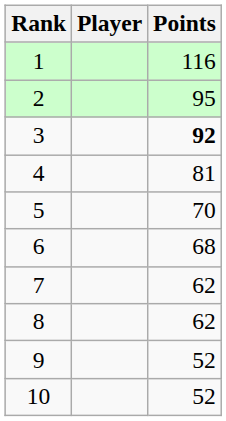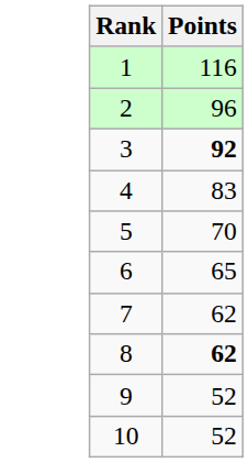 <table class="wikitable" style="float:right; text-align:right; margin-left:1em">
 <tr>
 <th>Rank</th>
-<th>Player</th>
 <th>Points</th>
 </tr>
 <tr style="background-color:#ccffcc">
 <td align=center>1</td>
-<td style="text-align:left"></td>
 <td>116</td>
 </tr>
 <tr style="background-color:#ccffcc">
 <td align=center>2</td>
-<td style="text-align:left"></td>
-<td>95</td>
+<td>96</td>
 </tr>
 <tr>
 <td align=center>3</td>
-<td style="text-align:left"></td>
 <td><strong>92</strong></td>
 </tr>
 <tr>
 <td align=center>4</td>
-<td style="text-align:left"></td>
-<td>81</td>
+<td>83</td>
 </tr>
 <tr>
 <td align=center>5</td>
-<td style="text-align:left"></td>
 <td>70</td>
 </tr>
 <tr>
 <td align=center>6</td>
-<td style="text-align:left"></td>
-<td>68</td>
+<td>65</td>
 </tr>
 <tr>
 <td align=center>7</td>
-<td style="text-align:left"></td>
 <td>62</td>
 </tr>
 <tr>
 <td align=center>8</td>
-<td style="text-align:left"></td>
-<td>62</td>
+<td><strong>62</strong></td>
 </tr>
 <tr>
 <td align=center>9</td>
-<td style="text-align:left"></td>
 <td>52</td>
 </tr>
 <tr>
 <td align=center>10</td>
-<td style="text-align:left"></td>
 <td>52</td>
 </tr>
 </table>
